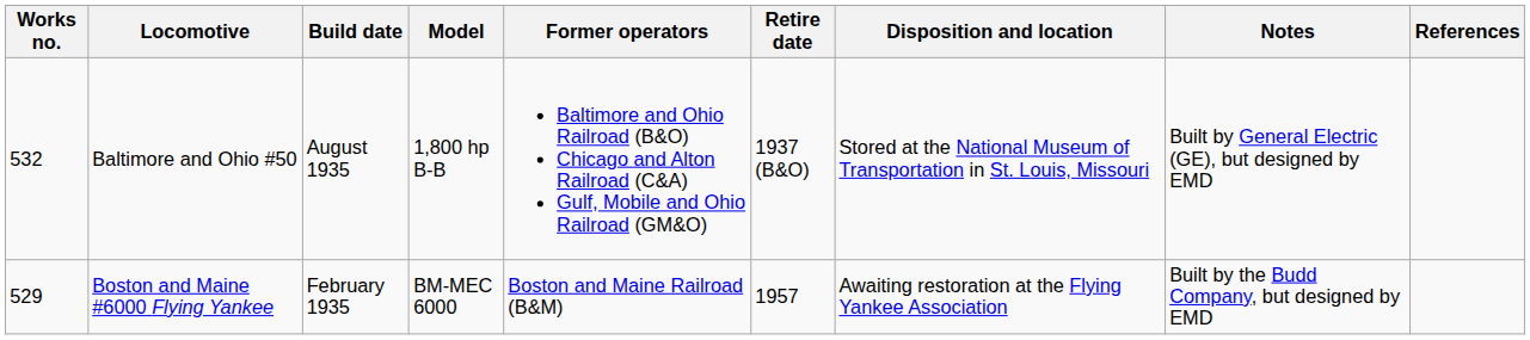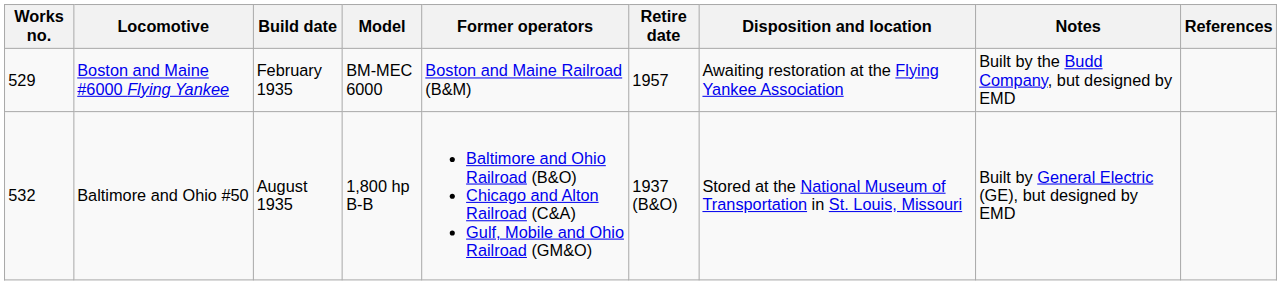 <table class="wikitable">
 <tr>
 <th>Works no.</th>
 <th>Locomotive</th>
 <th>Build date</th>
 <th>Model</th>
 <th>Former operators</th>
 <th>Retire date</th>
 <th>Disposition and location</th>
 <th>Notes</th>
 <th>References</th>
 </tr>
 <tr>
+<td>529</td>
+<td><a href='#'>Boston and Maine #6000 <em>Flying Yankee</em></a></td>
+<td>February 1935</td>
+<td>BM-MEC 6000</td>
+<td><a href='#'>Boston and Maine Railroad</a> (B&M)</td>
+<td>1957</td>
+<td>Awaiting restoration at the <a href='#'>Flying Yankee Association</a></td>
+<td>Built by the <a href='#'>Budd Company</a>, but designed by EMD</td>
+<td></td>
+</tr>
+<tr>
 <td>532</td>
 <td>Baltimore and Ohio #50</td>
 <td>August 1935</td>
 <td>1,800 hp B-B</td>
 <td><br><ul><li><a href='#'>Baltimore and Ohio Railroad</a> (B&O)</li><li><a href='#'>Chicago and Alton Railroad</a> (C&A)</li><li><a href='#'>Gulf, Mobile and Ohio Railroad</a> (GM&O)</li></ul></td>
 <td>1937 (B&O)</td>
 <td>Stored at the <a href='#'>National Museum of Transportation</a> in <a href='#'>St. Louis, Missouri</a></td>
 <td>Built by <a href='#'>General Electric</a> (GE), but designed by EMD</td>
 <td></td>
 </tr>
-<tr>
-<td>529</td>
-<td><a href='#'>Boston and Maine #6000 <em>Flying Yankee</em></a></td>
-<td>February 1935</td>
-<td>BM-MEC 6000</td>
-<td><a href='#'>Boston and Maine Railroad</a> (B&M)</td>
-<td>1957</td>
-<td>Awaiting restoration at the <a href='#'>Flying Yankee Association</a></td>
-<td>Built by the <a href='#'>Budd Company</a>, but designed by EMD</td>
-<td></td>
-</tr>
 </table>
